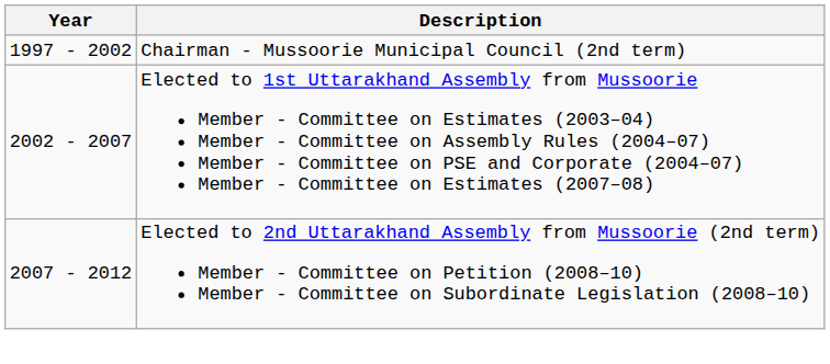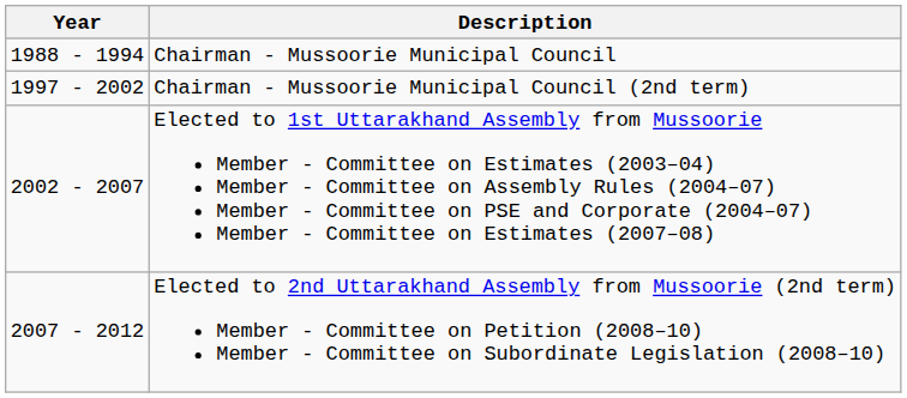 <table class="wikitable">
 <tr>
 <th>Year</th>
 <th>Description</th>
+</tr>
+<tr>
+<td>1988 - 1994</td>
+<td>Chairman - Mussoorie Municipal Council</td>
 </tr>
 <tr>
 <td>1997 - 2002</td>
 <td>Chairman - Mussoorie Municipal Council (2nd term)</td>
 </tr>
 <tr>
 <td>2002 - 2007</td>
 <td>Elected to <a href='#'>1st Uttarakhand Assembly</a> from <a href='#'>Mussoorie</a><br><ul><li>Member - Committee on Estimates (2003–04)</li><li>Member - Committee on Assembly Rules (2004–07)</li><li>Member - Committee on PSE and Corporate (2004–07)</li><li>Member - Committee on Estimates (2007–08)</li></ul></td>
 </tr>
 <tr>
 <td>2007 - 2012</td>
 <td>Elected to <a href='#'>2nd Uttarakhand Assembly</a> from <a href='#'>Mussoorie</a> (2nd term)<br><ul><li>Member - Committee on Petition (2008–10)</li><li>Member - Committee on Subordinate Legislation (2008–10)</li></ul></td>
 </tr>
 </table>
